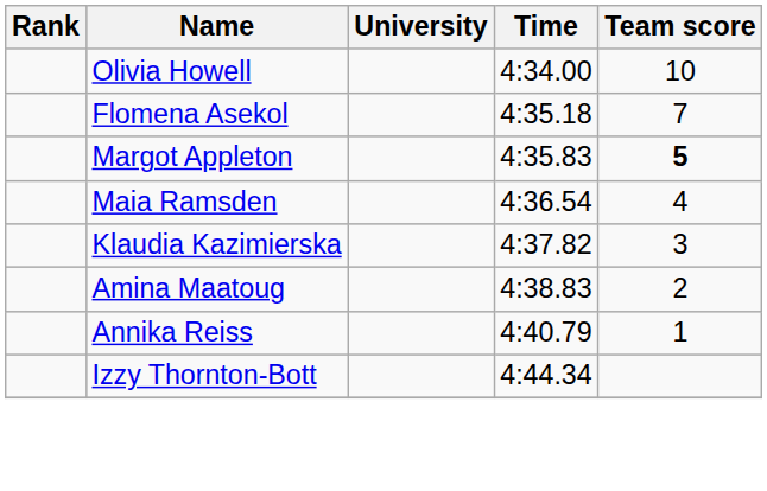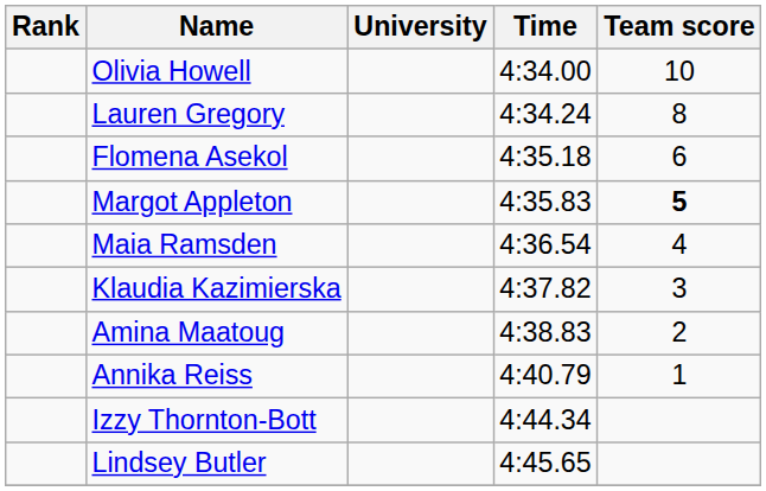 <table class="wikitable sortable" style="text-align:center">
 <tr>
 <th>Rank</th>
 <th>Name</th>
 <th>University</th>
 <th>Time</th>
 <th>Team score</th>
 </tr>
 <tr>
 <td></td>
 <td align=left> <a href='#'>Olivia Howell</a></td>
 <td></td>
 <td>4:34.00</td>
 <td>10</td>
 </tr>
 <tr>
 <td></td>
+<td align=left> <a href='#'>Lauren Gregory</a></td>
+<td></td>
+<td>4:34.24</td>
+<td>8</td>
+</tr>
+<tr>
+<td></td>
 <td align=left> <a href='#'>Flomena Asekol</a></td>
 <td></td>
 <td>4:35.18</td>
-<td>7</td>
+<td>6</td>
 </tr>
 <tr>
 <td></td>
 <td align=left> <a href='#'>Margot Appleton</a></td>
 <td></td>
 <td>4:35.83</td>
 <td><strong>5</strong></td>
 </tr>
 <tr>
 <td></td>
 <td align=left> <a href='#'>Maia Ramsden</a></td>
 <td></td>
 <td>4:36.54</td>
 <td>4</td>
 </tr>
 <tr>
 <td></td>
 <td align=left> <a href='#'>Klaudia Kazimierska</a></td>
 <td></td>
 <td>4:37.82</td>
 <td>3</td>
 </tr>
 <tr>
 <td></td>
 <td align=left> <a href='#'>Amina Maatoug</a></td>
 <td></td>
 <td>4:38.83</td>
 <td>2</td>
 </tr>
 <tr>
 <td></td>
 <td align=left> <a href='#'>Annika Reiss</a></td>
 <td></td>
 <td>4:40.79</td>
 <td>1</td>
 </tr>
 <tr>
 <td></td>
 <td align=left> <a href='#'>Izzy Thornton-Bott</a></td>
 <td></td>
 <td>4:44.34</td>
 <td></td>
 </tr>
 <tr>
+<td></td>
+<td align=left> <a href='#'>Lindsey Butler</a></td>
+<td></td>
+<td>4:45.65</td>
+<td></td>
+</tr>
+<tr>
 </tr>
 </table>
